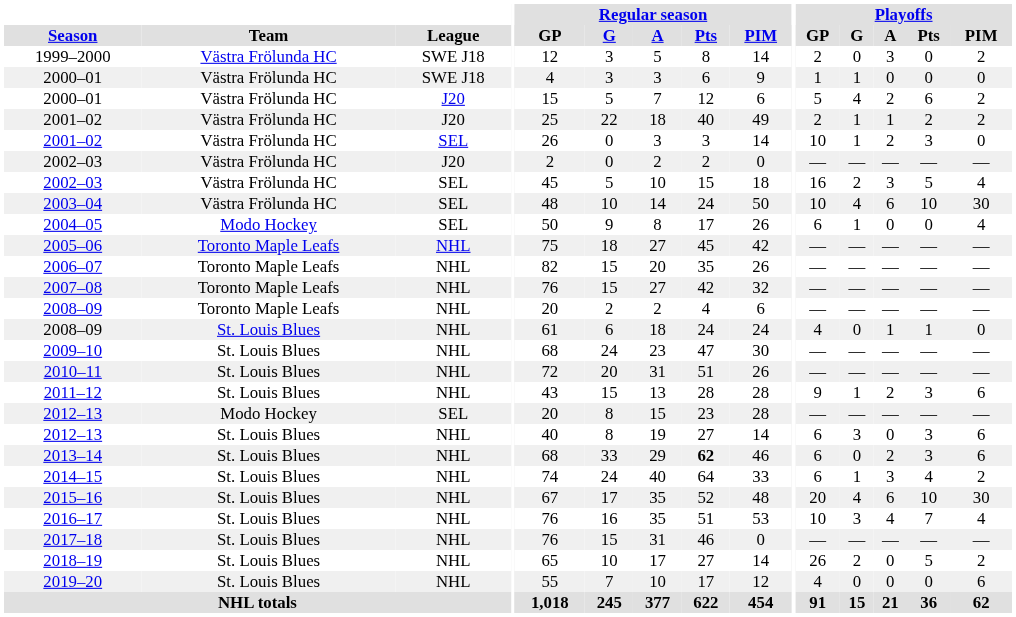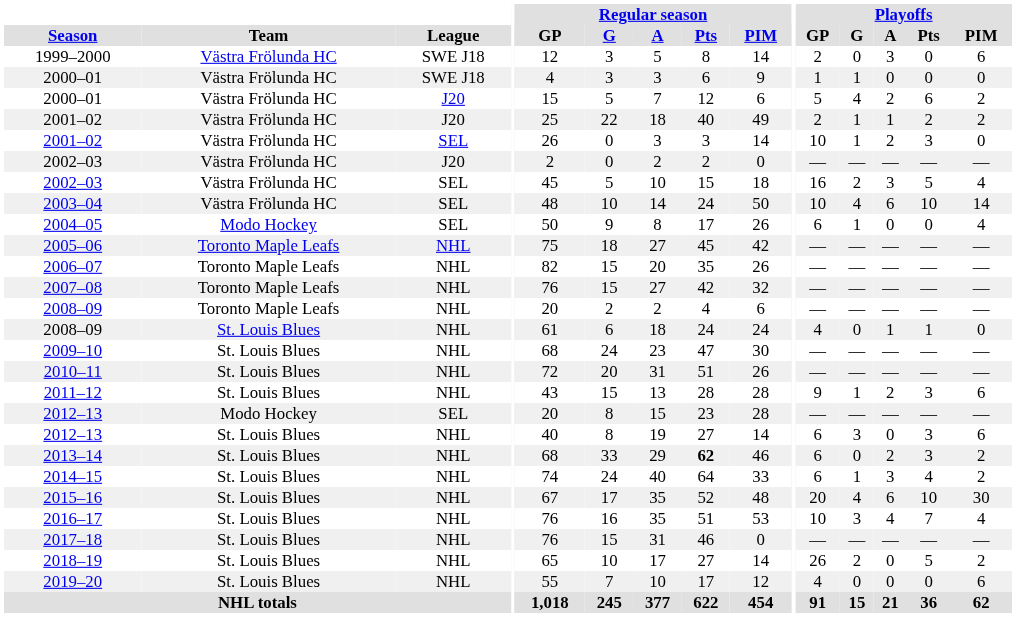 <table border="0" cellpadding="1" cellspacing="0" style="text-align:center; width:60em">
 <tr bgcolor="#e0e0e0">
 <th colspan="3" bgcolor="#ffffff"></th>
 <th rowspan="100" bgcolor="#ffffff"></th>
 <th colspan="5"><a href='#'>Regular season</a></th>
 <th rowspan="100" bgcolor="#ffffff"></th>
 <th colspan="5"><a href='#'>Playoffs</a></th>
 </tr>
 <tr bgcolor="#e0e0e0">
 <th><a href='#'>Season</a></th>
 <th>Team</th>
 <th>League</th>
 <th>GP</th>
 <th><a href='#'>G</a></th>
 <th><a href='#'>A</a></th>
 <th><a href='#'>Pts</a></th>
 <th><a href='#'>PIM</a></th>
 <th>GP</th>
 <th>G</th>
 <th>A</th>
 <th>Pts</th>
 <th>PIM</th>
 </tr>
 <tr>
 <td>1999–2000</td>
 <td><a href='#'>Västra Frölunda HC</a></td>
 <td>SWE J18</td>
 <td>12</td>
 <td>3</td>
 <td>5</td>
 <td>8</td>
 <td>14</td>
 <td>2</td>
 <td>0</td>
 <td>3</td>
 <td>0</td>
-<td>2</td>
+<td>6</td>
 </tr>
 <tr bgcolor="#f0f0f0">
 <td>2000–01</td>
 <td>Västra Frölunda HC</td>
 <td>SWE J18</td>
 <td>4</td>
 <td>3</td>
 <td>3</td>
 <td>6</td>
 <td>9</td>
 <td>1</td>
 <td>1</td>
 <td>0</td>
 <td>0</td>
 <td>0</td>
 </tr>
 <tr>
 <td>2000–01</td>
 <td>Västra Frölunda HC</td>
 <td><a href='#'>J20</a></td>
 <td>15</td>
 <td>5</td>
 <td>7</td>
 <td>12</td>
 <td>6</td>
 <td>5</td>
 <td>4</td>
 <td>2</td>
 <td>6</td>
 <td>2</td>
 </tr>
 <tr bgcolor="#f0f0f0">
 <td>2001–02</td>
 <td>Västra Frölunda HC</td>
 <td>J20</td>
 <td>25</td>
 <td>22</td>
 <td>18</td>
 <td>40</td>
 <td>49</td>
 <td>2</td>
 <td>1</td>
 <td>1</td>
 <td>2</td>
 <td>2</td>
 </tr>
 <tr>
 <td><a href='#'>2001–02</a></td>
 <td>Västra Frölunda HC</td>
 <td><a href='#'>SEL</a></td>
 <td>26</td>
 <td>0</td>
 <td>3</td>
 <td>3</td>
 <td>14</td>
 <td>10</td>
 <td>1</td>
 <td>2</td>
 <td>3</td>
 <td>0</td>
 </tr>
 <tr bgcolor="#f0f0f0">
 <td>2002–03</td>
 <td>Västra Frölunda HC</td>
 <td>J20</td>
 <td>2</td>
 <td>0</td>
 <td>2</td>
 <td>2</td>
 <td>0</td>
 <td>—</td>
 <td>—</td>
 <td>—</td>
 <td>—</td>
 <td>—</td>
 </tr>
 <tr>
 <td><a href='#'>2002–03</a></td>
 <td>Västra Frölunda HC</td>
 <td>SEL</td>
 <td>45</td>
 <td>5</td>
 <td>10</td>
 <td>15</td>
 <td>18</td>
 <td>16</td>
 <td>2</td>
 <td>3</td>
 <td>5</td>
 <td>4</td>
 </tr>
 <tr bgcolor="#f0f0f0">
 <td><a href='#'>2003–04</a></td>
 <td>Västra Frölunda HC</td>
 <td>SEL</td>
 <td>48</td>
 <td>10</td>
 <td>14</td>
 <td>24</td>
 <td>50</td>
 <td>10</td>
 <td>4</td>
 <td>6</td>
 <td>10</td>
-<td>30</td>
+<td>14</td>
 </tr>
 <tr>
 <td><a href='#'>2004–05</a></td>
 <td><a href='#'>Modo Hockey</a></td>
 <td>SEL</td>
 <td>50</td>
 <td>9</td>
 <td>8</td>
 <td>17</td>
 <td>26</td>
 <td>6</td>
 <td>1</td>
 <td>0</td>
 <td>0</td>
 <td>4</td>
 </tr>
 <tr bgcolor="#f0f0f0">
 <td><a href='#'>2005–06</a></td>
 <td><a href='#'>Toronto Maple Leafs</a></td>
 <td><a href='#'>NHL</a></td>
 <td>75</td>
 <td>18</td>
 <td>27</td>
 <td>45</td>
 <td>42</td>
 <td>—</td>
 <td>—</td>
 <td>—</td>
 <td>—</td>
 <td>—</td>
 </tr>
 <tr>
 <td><a href='#'>2006–07</a></td>
 <td>Toronto Maple Leafs</td>
 <td>NHL</td>
 <td>82</td>
 <td>15</td>
 <td>20</td>
 <td>35</td>
 <td>26</td>
 <td>—</td>
 <td>—</td>
 <td>—</td>
 <td>—</td>
 <td>—</td>
 </tr>
 <tr bgcolor="#f0f0f0">
 <td><a href='#'>2007–08</a></td>
 <td>Toronto Maple Leafs</td>
 <td>NHL</td>
 <td>76</td>
 <td>15</td>
 <td>27</td>
 <td>42</td>
 <td>32</td>
 <td>—</td>
 <td>—</td>
 <td>—</td>
 <td>—</td>
 <td>—</td>
 </tr>
 <tr>
 <td><a href='#'>2008–09</a></td>
 <td>Toronto Maple Leafs</td>
 <td>NHL</td>
 <td>20</td>
 <td>2</td>
 <td>2</td>
 <td>4</td>
 <td>6</td>
 <td>—</td>
 <td>—</td>
 <td>—</td>
 <td>—</td>
 <td>—</td>
 </tr>
 <tr bgcolor="#f0f0f0">
 <td>2008–09</td>
 <td><a href='#'>St. Louis Blues</a></td>
 <td>NHL</td>
 <td>61</td>
 <td>6</td>
 <td>18</td>
 <td>24</td>
 <td>24</td>
 <td>4</td>
 <td>0</td>
 <td>1</td>
 <td>1</td>
 <td>0</td>
 </tr>
 <tr>
 <td><a href='#'>2009–10</a></td>
 <td>St. Louis Blues</td>
 <td>NHL</td>
 <td>68</td>
 <td>24</td>
 <td>23</td>
 <td>47</td>
 <td>30</td>
 <td>—</td>
 <td>—</td>
 <td>—</td>
 <td>—</td>
 <td>—</td>
 </tr>
 <tr bgcolor="#f0f0f0">
 <td><a href='#'>2010–11</a></td>
 <td>St. Louis Blues</td>
 <td>NHL</td>
 <td>72</td>
 <td>20</td>
 <td>31</td>
 <td>51</td>
 <td>26</td>
 <td>—</td>
 <td>—</td>
 <td>—</td>
 <td>—</td>
 <td>—</td>
 </tr>
 <tr>
 <td><a href='#'>2011–12</a></td>
 <td>St. Louis Blues</td>
 <td>NHL</td>
 <td>43</td>
 <td>15</td>
 <td>13</td>
 <td>28</td>
 <td>28</td>
 <td>9</td>
 <td>1</td>
 <td>2</td>
 <td>3</td>
 <td>6</td>
 </tr>
 <tr bgcolor="#f0f0f0">
 <td><a href='#'>2012–13</a></td>
 <td>Modo Hockey</td>
 <td>SEL</td>
 <td>20</td>
 <td>8</td>
 <td>15</td>
 <td>23</td>
 <td>28</td>
 <td>—</td>
 <td>—</td>
 <td>—</td>
 <td>—</td>
 <td>—</td>
 </tr>
 <tr>
 <td><a href='#'>2012–13</a></td>
 <td>St. Louis Blues</td>
 <td>NHL</td>
 <td>40</td>
 <td>8</td>
 <td>19</td>
 <td>27</td>
 <td>14</td>
 <td>6</td>
 <td>3</td>
 <td>0</td>
 <td>3</td>
 <td>6</td>
 </tr>
 <tr bgcolor="#f0f0f0">
 <td><a href='#'>2013–14</a></td>
 <td>St. Louis Blues</td>
 <td>NHL</td>
 <td>68</td>
 <td>33</td>
 <td>29</td>
 <td><strong>62</strong></td>
 <td>46</td>
 <td>6</td>
 <td>0</td>
 <td>2</td>
 <td>3</td>
-<td>6</td>
+<td>2</td>
 </tr>
 <tr>
 <td><a href='#'>2014–15</a></td>
 <td>St. Louis Blues</td>
 <td>NHL</td>
 <td>74</td>
 <td>24</td>
 <td>40</td>
 <td>64</td>
 <td>33</td>
 <td>6</td>
 <td>1</td>
 <td>3</td>
 <td>4</td>
 <td>2</td>
 </tr>
 <tr bgcolor="#f0f0f0">
 <td><a href='#'>2015–16</a></td>
 <td>St. Louis Blues</td>
 <td>NHL</td>
 <td>67</td>
 <td>17</td>
 <td>35</td>
 <td>52</td>
 <td>48</td>
 <td>20</td>
 <td>4</td>
 <td>6</td>
 <td>10</td>
 <td>30</td>
 </tr>
 <tr>
 <td><a href='#'>2016–17</a></td>
 <td>St. Louis Blues</td>
 <td>NHL</td>
 <td>76</td>
 <td>16</td>
 <td>35</td>
 <td>51</td>
 <td>53</td>
 <td>10</td>
 <td>3</td>
 <td>4</td>
 <td>7</td>
 <td>4</td>
 </tr>
 <tr bgcolor="#f0f0f0">
 <td><a href='#'>2017–18</a></td>
 <td>St. Louis Blues</td>
 <td>NHL</td>
 <td>76</td>
 <td>15</td>
 <td>31</td>
 <td>46</td>
 <td>0</td>
 <td>—</td>
 <td>—</td>
 <td>—</td>
 <td>—</td>
 <td>—</td>
 </tr>
 <tr>
 <td><a href='#'>2018–19</a></td>
 <td>St. Louis Blues</td>
 <td>NHL</td>
 <td>65</td>
 <td>10</td>
 <td>17</td>
 <td>27</td>
 <td>14</td>
 <td>26</td>
 <td>2</td>
 <td>0</td>
 <td>5</td>
 <td>2</td>
 </tr>
 <tr bgcolor="#f0f0f0">
 <td><a href='#'>2019–20</a></td>
 <td>St. Louis Blues</td>
 <td>NHL</td>
 <td>55</td>
 <td>7</td>
 <td>10</td>
 <td>17</td>
 <td>12</td>
 <td>4</td>
 <td>0</td>
 <td>0</td>
 <td>0</td>
 <td>6</td>
 </tr>
 <tr bgcolor="#e0e0e0">
 <th colspan="3">NHL totals</th>
 <th>1,018</th>
 <th>245</th>
 <th>377</th>
 <th>622</th>
 <th>454</th>
 <th>91</th>
 <th>15</th>
 <th>21</th>
 <th>36</th>
 <th>62</th>
 </tr>
 </table>
